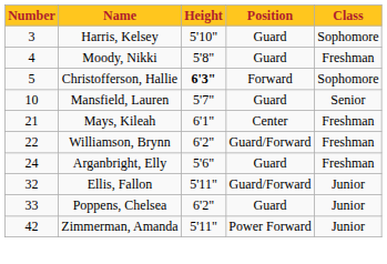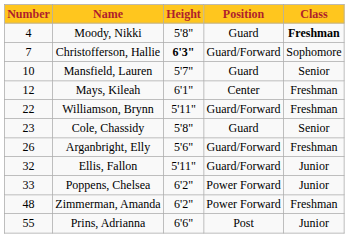 <table class="wikitable sortable" style="text-align:center">
 <tr>
 <th style="background:#FFC61E;color:#AF1E2D;">Number</th>
 <th style="background:#FFC61E;color:#AF1E2D;">Name</th>
 <th style="background:#FFC61E;color:#AF1E2D;">Height</th>
 <th style="background:#FFC61E;color:#AF1E2D;">Position</th>
 <th style="background:#FFC61E;color:#AF1E2D;">Class</th>
 </tr>
 <tr>
-<td>3</td>
-<td>Harris, Kelsey</td>
-<td>5'10"</td>
-<td>Guard</td>
-<td>Sophomore</td>
-</tr>
-<tr>
 <td>4</td>
 <td>Moody, Nikki</td>
 <td>5'8"</td>
 <td>Guard</td>
-<td>Freshman</td>
+<td><strong>Freshman</strong></td>
 </tr>
 <tr>
-<td>5</td>
+<td>7</td>
 <td>Christofferson, Hallie</td>
 <td><strong>6'3"</strong></td>
-<td>Forward</td>
+<td>Guard/Forward</td>
 <td>Sophomore</td>
 </tr>
 <tr>
 <td>10</td>
 <td>Mansfield, Lauren</td>
 <td>5'7"</td>
 <td>Guard</td>
 <td>Senior</td>
 </tr>
 <tr>
-<td>21</td>
+<td>12</td>
 <td>Mays, Kileah</td>
 <td>6'1"</td>
 <td>Center</td>
 <td>Freshman</td>
 </tr>
 <tr>
 <td>22</td>
 <td>Williamson, Brynn</td>
-<td>6'2"</td>
+<td>5'11"</td>
 <td>Guard/Forward</td>
 <td>Freshman</td>
 </tr>
 <tr>
-<td>24</td>
+<td>23</td>
+<td>Cole, Chassidy</td>
+<td>5'8"</td>
+<td>Guard</td>
+<td>Senior</td>
+</tr>
+<tr>
+<td>26</td>
 <td>Arganbright, Elly</td>
 <td>5'6"</td>
-<td>Guard</td>
+<td>Guard/Forward</td>
 <td>Freshman</td>
 </tr>
 <tr>
 <td>32</td>
 <td>Ellis, Fallon</td>
 <td>5'11"</td>
 <td>Guard/Forward</td>
 <td>Junior</td>
 </tr>
 <tr>
 <td>33</td>
 <td>Poppens, Chelsea</td>
 <td>6'2"</td>
-<td>Guard</td>
+<td>Power Forward</td>
 <td>Junior</td>
 </tr>
 <tr>
-<td>42</td>
+<td>48</td>
 <td>Zimmerman, Amanda</td>
-<td>5'11"</td>
+<td>6'2"</td>
 <td>Power Forward</td>
+<td>Freshman</td>
+</tr>
+<tr>
+<td>55</td>
+<td>Prins, Adrianna</td>
+<td>6'6"</td>
+<td>Post</td>
 <td>Junior</td>
 </tr>
 </table>
